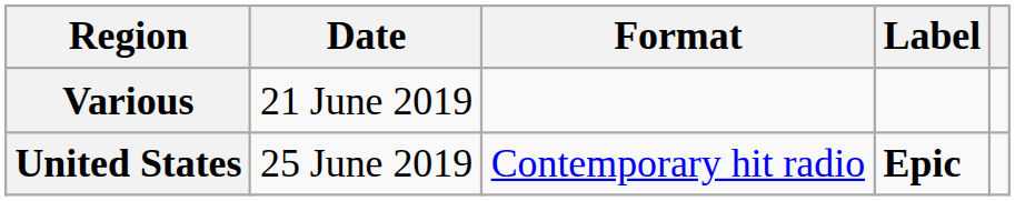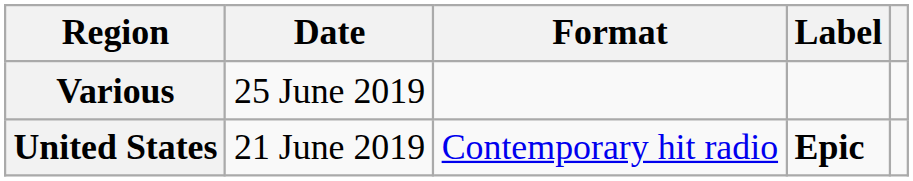 <table class="wikitable sortable plainrowheaders">
 <tr>
 <th scope="col">Region</th>
 <th scope="col">Date</th>
 <th scope="col">Format</th>
 <th scope="col">Label</th>
 <th scope="col"></th>
 </tr>
 <tr>
 <th scope="row">Various</th>
-<td>21 June 2019</td>
+<td>25 June 2019</td>
 <td></td>
 <td></td>
 <td></td>
 </tr>
 <tr>
 <th scope="row">United States</th>
-<td>25 June 2019</td>
+<td>21 June 2019</td>
 <td><a href='#'>Contemporary hit radio</a></td>
 <td><strong>Epic</strong></td>
 <td></td>
 </tr>
 </table>
